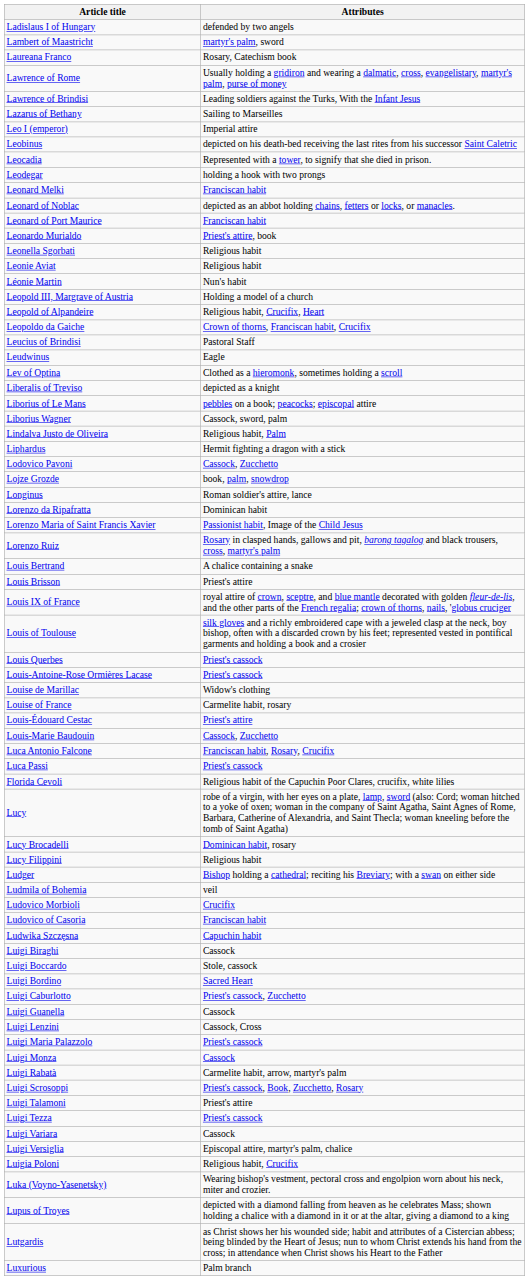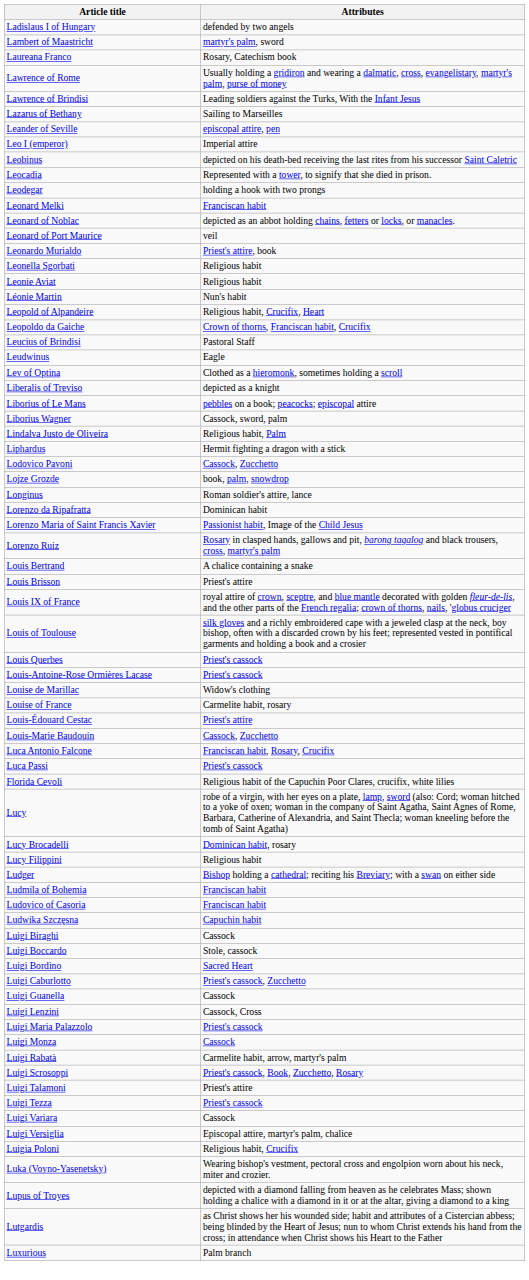 <table class="wikitable">
 <tr>
 <th scope="col" style="width: 20em;">Article title</th>
 <th scope="col">Attributes</th>
 </tr>
 <tr>
 <td><a href='#'>Ladislaus I of Hungary</a></td>
 <td>defended by two angels</td>
 </tr>
 <tr>
 <td><a href='#'>Lambert of Maastricht</a></td>
 <td><a href='#'>martyr's palm</a>, sword</td>
 </tr>
 <tr>
 <td><a href='#'>Laureana Franco</a></td>
 <td>Rosary, Catechism book</td>
 </tr>
 <tr>
 <td><a href='#'>Lawrence of Rome</a></td>
 <td>Usually holding a <a href='#'>gridiron</a> and wearing a <a href='#'>dalmatic</a>, <a href='#'>cross</a>, <a href='#'>evangelistary</a>, <a href='#'>martyr's palm</a>, <a href='#'>purse of money</a></td>
 </tr>
 <tr>
 <td><a href='#'>Lawrence of Brindisi</a></td>
 <td>Leading soldiers against the Turks, With the <a href='#'>Infant Jesus</a></td>
 </tr>
 <tr>
 <td><a href='#'>Lazarus of Bethany</a></td>
 <td>Sailing to Marseilles</td>
 </tr>
 <tr>
+<td><a href='#'>Leander of Seville</a></td>
+<td><a href='#'>episcopal attire</a>, <a href='#'>pen</a></td>
+</tr>
+<tr>
 <td><a href='#'>Leo I (emperor)</a></td>
 <td>Imperial attire</td>
 </tr>
 <tr>
 <td><a href='#'>Leobinus</a></td>
 <td>depicted on his death-bed receiving the last rites from his successor <a href='#'>Saint Caletric</a></td>
 </tr>
 <tr>
 <td><a href='#'>Leocadia</a></td>
 <td>Represented with a <a href='#'>tower</a>, to signify that she died in prison.</td>
 </tr>
 <tr>
 <td><a href='#'>Leodegar</a></td>
 <td>holding a hook with two prongs</td>
 </tr>
 <tr>
 <td><a href='#'>Leonard Melki</a></td>
 <td><a href='#'>Franciscan habit</a></td>
 </tr>
 <tr>
 <td><a href='#'>Leonard of Noblac</a></td>
 <td>depicted as an abbot holding <a href='#'>chains</a>, <a href='#'>fetters</a> or <a href='#'>locks</a>, or  <a href='#'>manacles</a>.</td>
 </tr>
 <tr>
 <td><a href='#'>Leonard of Port Maurice</a></td>
-<td><a href='#'>Franciscan habit</a></td>
+<td>veil</td>
 </tr>
 <tr>
 <td><a href='#'>Leonardo Murialdo</a></td>
 <td><a href='#'>Priest's attire</a>, book</td>
 </tr>
 <tr>
 <td><a href='#'>Leonella Sgorbati</a></td>
 <td>Religious habit</td>
 </tr>
 <tr>
 <td><a href='#'>Leonie Aviat</a></td>
 <td>Religious habit</td>
 </tr>
 <tr>
 <td><a href='#'>Léonie Martin</a></td>
 <td>Nun's habit</td>
-</tr>
-<tr>
-<td><a href='#'>Leopold III, Margrave of Austria</a></td>
-<td>Holding a model of a church</td>
 </tr>
 <tr>
 <td><a href='#'>Leopold of Alpandeire</a></td>
 <td>Religious habit, <a href='#'>Crucifix</a>, <a href='#'>Heart</a></td>
 </tr>
 <tr>
 <td><a href='#'>Leopoldo da Gaiche</a></td>
 <td><a href='#'>Crown of thorns</a>, <a href='#'>Franciscan habit</a>, <a href='#'>Crucifix</a></td>
 </tr>
 <tr>
 <td><a href='#'>Leucius of Brindisi</a></td>
 <td>Pastoral Staff</td>
 </tr>
 <tr>
 <td><a href='#'>Leudwinus</a></td>
 <td>Eagle</td>
 </tr>
 <tr>
 <td><a href='#'>Lev of Optina</a></td>
 <td>Clothed as a <a href='#'>hieromonk</a>, sometimes holding a <a href='#'>scroll</a></td>
 </tr>
 <tr>
 <td><a href='#'>Liberalis of Treviso</a></td>
 <td>depicted as a knight</td>
 </tr>
 <tr>
 <td><a href='#'>Liborius of Le Mans</a></td>
 <td><a href='#'>pebbles</a> on a book; <a href='#'>peacocks</a>; <a href='#'>episcopal</a> attire </td>
 </tr>
 <tr>
 <td><a href='#'>Liborius Wagner</a></td>
 <td>Cassock, sword, palm</td>
 </tr>
 <tr>
 <td><a href='#'>Lindalva Justo de Oliveira</a></td>
 <td>Religious habit, <a href='#'>Palm</a></td>
 </tr>
 <tr>
 <td><a href='#'>Liphardus</a></td>
 <td>Hermit fighting a dragon with a stick</td>
 </tr>
 <tr>
 <td><a href='#'>Lodovico Pavoni</a></td>
 <td><a href='#'>Cassock</a>, <a href='#'>Zucchetto</a></td>
 </tr>
 <tr>
 <td><a href='#'>Lojze Grozde</a></td>
 <td>book, <a href='#'>palm</a>, <a href='#'>snowdrop</a></td>
 </tr>
 <tr>
 <td><a href='#'>Longinus</a></td>
 <td>Roman soldier's attire, lance </td>
 </tr>
 <tr>
 <td><a href='#'>Lorenzo da Ripafratta</a></td>
 <td>Dominican habit</td>
 </tr>
 <tr>
 <td><a href='#'>Lorenzo Maria of Saint Francis Xavier</a></td>
 <td><a href='#'>Passionist habit</a>, Image of the <a href='#'>Child Jesus</a></td>
 </tr>
 <tr>
 <td><a href='#'>Lorenzo Ruiz</a></td>
 <td><a href='#'>Rosary</a> in clasped hands, gallows and pit, <em><a href='#'>barong tagalog</a></em> and black trousers, <a href='#'>cross</a>, <a href='#'>martyr's palm</a></td>
 </tr>
 <tr>
 <td><a href='#'>Louis Bertrand</a></td>
 <td>A chalice containing a snake</td>
 </tr>
 <tr>
 <td><a href='#'>Louis Brisson</a></td>
 <td>Priest's attire</td>
 </tr>
 <tr>
 <td><a href='#'>Louis IX of France</a></td>
 <td>royal attire of <a href='#'>crown</a>, <a href='#'>sceptre</a>, and <a href='#'>blue mantle</a> decorated with golden <em><a href='#'>fleur-de-lis</a></em>, and the other parts of the <a href='#'>French regalia</a>; <a href='#'>crown of thorns</a>, <a href='#'>nails</a>, '<a href='#'>globus cruciger</a><em></td>
 </tr>
 <tr>
 <td><a href='#'>Louis of Toulouse</a></td>
 <td><a href='#'>silk gloves</a> and a richly embroidered cape with a jeweled clasp at the neck, boy bishop, often with a discarded crown by his feet; represented vested in pontifical garments and holding a book and a crosier</td>
 </tr>
 <tr>
 <td><a href='#'>Louis Querbes</a></td>
 <td><a href='#'>Priest's cassock</a></td>
 </tr>
 <tr>
 <td><a href='#'>Louis-Antoine-Rose Ormières Lacase</a></td>
 <td><a href='#'>Priest's cassock</a></td>
 </tr>
 <tr>
 <td><a href='#'>Louise de Marillac</a></td>
 <td>Widow's clothing</td>
 </tr>
 <tr>
 <td><a href='#'>Louise of France</a></td>
 <td>Carmelite habit, rosary</td>
 </tr>
 <tr>
 <td><a href='#'>Louis-Édouard Cestac</a></td>
 <td><a href='#'>Priest's attire</a></td>
 </tr>
 <tr>
 <td><a href='#'>Louis-Marie Baudouin</a></td>
 <td><a href='#'>Cassock</a>, <a href='#'>Zucchetto</a></td>
 </tr>
 <tr>
 <td><a href='#'>Luca Antonio Falcone</a></td>
 <td><a href='#'>Franciscan habit</a>, <a href='#'>Rosary</a>, <a href='#'>Crucifix</a></td>
 </tr>
 <tr>
 <td><a href='#'>Luca Passi</a></td>
 <td><a href='#'>Priest's cassock</a></td>
 </tr>
 <tr>
 <td><a href='#'>Florida Cevoli</a></td>
 <td>Religious habit of the Capuchin Poor Clares, crucifix, white lilies</td>
 </tr>
 <tr>
 <td><a href='#'>Lucy</a></td>
 <td>robe of a virgin, with her eyes on a plate, <a href='#'>lamp</a>, <a href='#'>sword</a> (also: Cord; woman hitched to a yoke of oxen; woman in the company of Saint Agatha, Saint Agnes of Rome, Barbara, Catherine of Alexandria, and Saint Thecla; woman kneeling before the tomb of Saint Agatha)</td>
 </tr>
 <tr>
 <td><a href='#'>Lucy Brocadelli</a></td>
 <td><a href='#'>Dominican habit</a>, rosary</td>
 </tr>
 <tr>
 <td><a href='#'>Lucy Filippini</a></td>
 <td>Religious habit</td>
 </tr>
 <tr>
 <td><a href='#'>Ludger</a></td>
 <td><a href='#'>Bishop</a> holding a <a href='#'>cathedral</a>; reciting his <a href='#'>Breviary</a>; with a <a href='#'>swan</a> on either side</td>
 </tr>
 <tr>
 <td><a href='#'>Ludmila of Bohemia</a></td>
-<td>veil</td>
-</tr>
-<tr>
-<td><a href='#'>Ludovico Morbioli</a></td>
-<td><a href='#'>Crucifix</a></td>
+<td><a href='#'>Franciscan habit</a></td>
 </tr>
 <tr>
 <td><a href='#'>Ludovico of Casoria</a></td>
 <td><a href='#'>Franciscan habit</a></td>
 </tr>
 <tr>
 <td><a href='#'>Ludwika Szczęsna</a></td>
 <td><a href='#'>Capuchin habit</a></td>
 </tr>
 <tr>
 <td><a href='#'>Luigi Biraghi</a></td>
 <td>Cassock</td>
 </tr>
 <tr>
 <td><a href='#'>Luigi Boccardo</a></td>
 <td>Stole, cassock</td>
 </tr>
 <tr>
 <td><a href='#'>Luigi Bordino</a></td>
 <td><a href='#'>Sacred Heart</a></td>
 </tr>
 <tr>
 <td><a href='#'>Luigi Caburlotto</a></td>
 <td><a href='#'>Priest's cassock</a>, <a href='#'>Zucchetto</a></td>
 </tr>
 <tr>
 <td><a href='#'>Luigi Guanella</a></td>
 <td>Cassock</td>
 </tr>
 <tr>
 <td><a href='#'>Luigi Lenzini</a></td>
 <td>Cassock, Cross</td>
 </tr>
 <tr>
 <td><a href='#'>Luigi Maria Palazzolo</a></td>
 <td><a href='#'>Priest's cassock</a></td>
 </tr>
 <tr>
 <td><a href='#'>Luigi Monza</a></td>
 <td><a href='#'>Cassock</a></td>
 </tr>
 <tr>
 <td><a href='#'>Luigi Rabatà</a></td>
 <td>Carmelite habit, arrow, martyr's palm</td>
 </tr>
 <tr>
 <td><a href='#'>Luigi Scrosoppi</a></td>
 <td><a href='#'>Priest's cassock</a>, <a href='#'>Book</a>, <a href='#'>Zucchetto</a>, <a href='#'>Rosary</a></td>
 </tr>
 <tr>
 <td><a href='#'>Luigi Talamoni</a></td>
 <td>Priest's attire</td>
 </tr>
 <tr>
 <td><a href='#'>Luigi Tezza</a></td>
 <td><a href='#'>Priest's cassock</a></td>
 </tr>
 <tr>
 <td><a href='#'>Luigi Variara</a></td>
 <td>Cassock</td>
 </tr>
 <tr>
 <td><a href='#'>Luigi Versiglia</a></td>
 <td>Episcopal attire, martyr's palm, chalice</td>
 </tr>
 <tr>
 <td><a href='#'>Luigia Poloni</a></td>
 <td>Religious habit, <a href='#'>Crucifix</a></td>
 </tr>
 <tr>
 <td><a href='#'>Luka (Voyno-Yasenetsky)</a></td>
 <td>Wearing bishop's vestment, pectoral cross and engolpion worn about his neck, miter and crozier.</td>
 </tr>
 <tr>
 <td><a href='#'>Lupus of Troyes</a></td>
 <td>depicted with a diamond falling from heaven as he celebrates Mass; shown holding a chalice with a diamond in it or at the altar, giving a diamond to a king</td>
 </tr>
 <tr>
 <td><a href='#'>Lutgardis</a></td>
 <td>as Christ shows her his wounded side; habit and attributes of a Cistercian abbess; being blinded by the Heart of Jesus; nun to whom Christ extends his hand from the cross; in attendance when Christ shows his Heart to the Father</td>
 </tr>
 <tr>
 <td><a href='#'>Luxurious</a></td>
 <td>Palm branch</td>
 </tr>
 </table>
